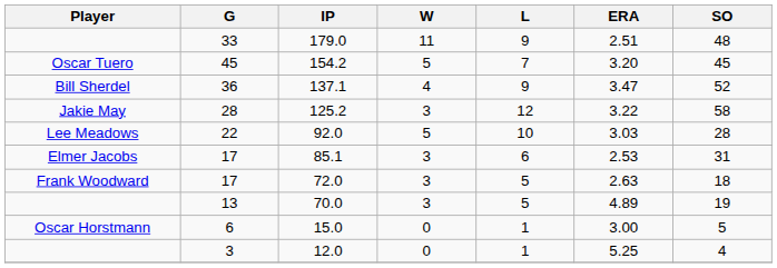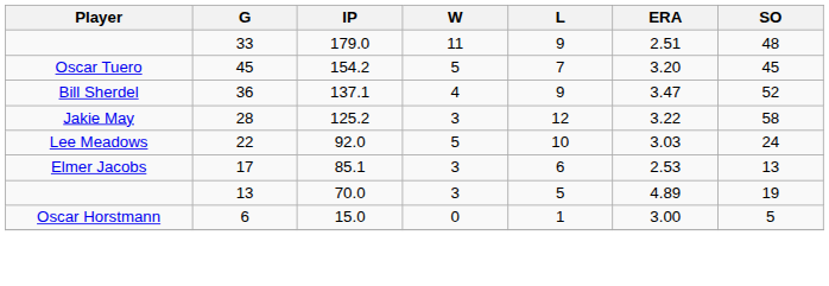 <table class="wikitable sortable">
 <tr>
 <th bgcolor="#DDDDFF" width="16%">Player</th>
 <th bgcolor="#DDDDFF" width="9%">G</th>
 <th bgcolor="#DDDDFF" width="9%">IP</th>
 <th bgcolor="#DDDDFF" width="9%">W</th>
 <th bgcolor="#DDDDFF" width="9%">L</th>
 <th bgcolor="#DDDDFF" width="9%">ERA</th>
 <th bgcolor="#DDDDFF" width="9%">SO</th>
 </tr>
 <tr align="center">
 <td></td>
 <td>33</td>
 <td>179.0</td>
 <td>11</td>
 <td>9</td>
 <td>2.51</td>
 <td>48</td>
 </tr>
 <tr align="center">
 <td><a href='#'>Oscar Tuero</a></td>
 <td>45</td>
 <td>154.2</td>
 <td>5</td>
 <td>7</td>
 <td>3.20</td>
 <td>45</td>
 </tr>
 <tr align=center>
 <td><a href='#'>Bill Sherdel</a></td>
 <td>36</td>
 <td>137.1</td>
 <td>4</td>
 <td>9</td>
 <td>3.47</td>
 <td>52</td>
 </tr>
 <tr align=center>
 <td><a href='#'>Jakie May</a></td>
 <td>28</td>
 <td>125.2</td>
 <td>3</td>
 <td>12</td>
 <td>3.22</td>
 <td>58</td>
 </tr>
 <tr align=center>
 <td><a href='#'>Lee Meadows</a></td>
 <td>22</td>
 <td>92.0</td>
 <td>5</td>
 <td>10</td>
 <td>3.03</td>
-<td>28</td>
+<td>24</td>
 </tr>
 <tr align=center>
 <td><a href='#'>Elmer Jacobs</a></td>
 <td>17</td>
 <td>85.1</td>
 <td>3</td>
 <td>6</td>
 <td>2.53</td>
-<td>31</td>
-</tr>
-<tr align=center>
-<td><a href='#'>Frank Woodward</a></td>
-<td>17</td>
-<td>72.0</td>
-<td>3</td>
-<td>5</td>
-<td>2.63</td>
-<td>18</td>
+<td>13</td>
 </tr>
 <tr align=center>
 <td></td>
 <td>13</td>
 <td>70.0</td>
 <td>3</td>
 <td>5</td>
 <td>4.89</td>
 <td>19</td>
 </tr>
 <tr align="center">
 <td><a href='#'>Oscar Horstmann</a></td>
 <td>6</td>
 <td>15.0</td>
 <td>0</td>
 <td>1</td>
 <td>3.00</td>
 <td>5</td>
 </tr>
-<tr align=center>
-<td></td>
-<td>3</td>
-<td>12.0</td>
-<td>0</td>
-<td>1</td>
-<td>5.25</td>
-<td>4</td>
-</tr>
 <tr align="center">
 </tr>
 </table>
